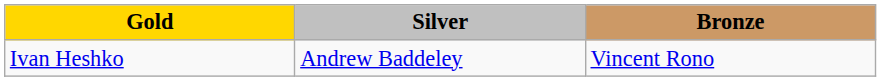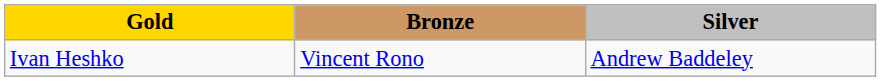 <table class="wikitable" style="text-align:left">
 <tr align="center">
 <td width=200 bgcolor=gold><strong>Gold</strong></td>
+<td width=200 bgcolor=CC9966><strong>Bronze</strong></td>
 <td width=200 bgcolor=silver><strong>Silver</strong></td>
-<td width=200 bgcolor=CC9966><strong>Bronze</strong></td>
 </tr>
 <tr>
 <td><a href='#'>Ivan Heshko</a><br><em></em></td>
+<td><a href='#'>Vincent Rono</a><br><em></em></td>
 <td><a href='#'>Andrew Baddeley</a><br><em></em></td>
-<td><a href='#'>Vincent Rono</a><br><em></em></td>
 </tr>
 </table>
